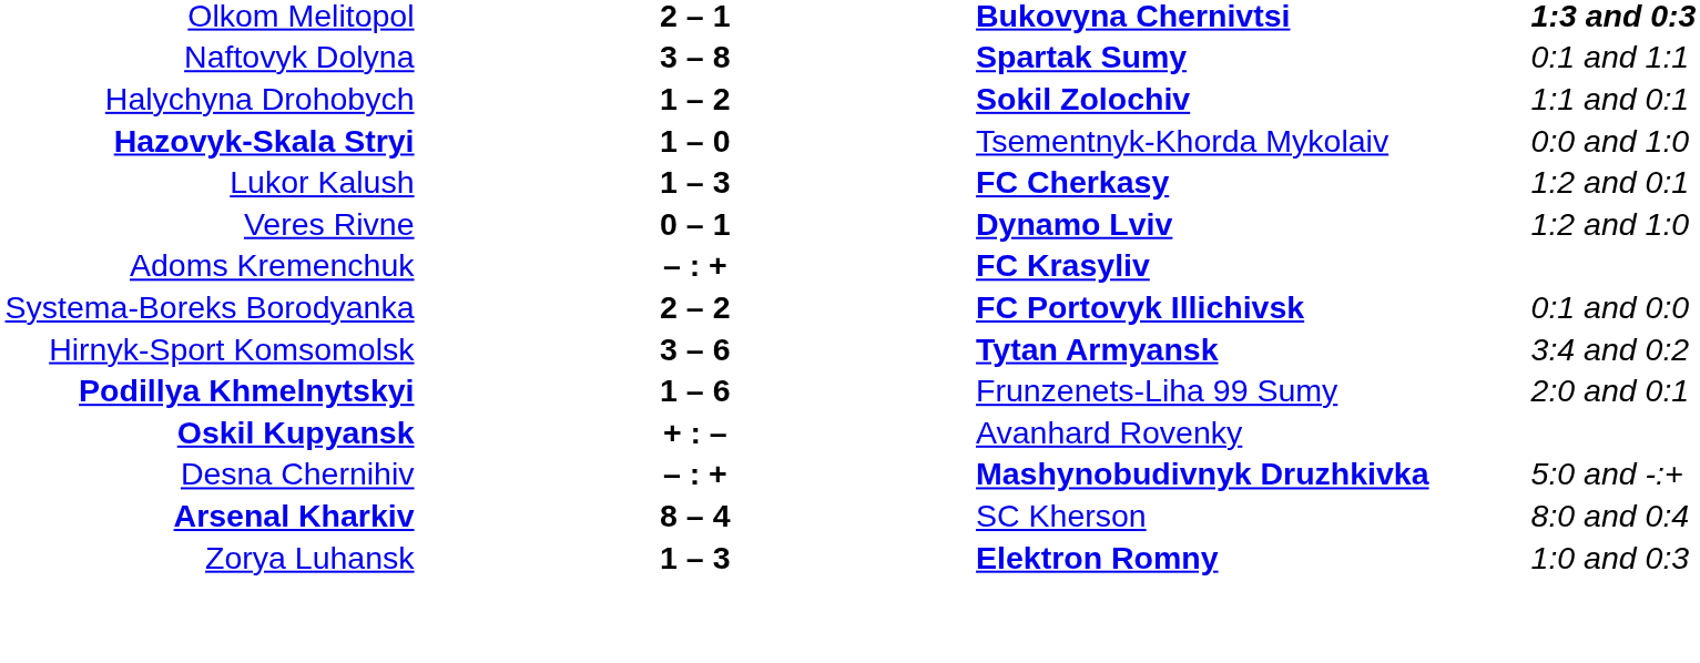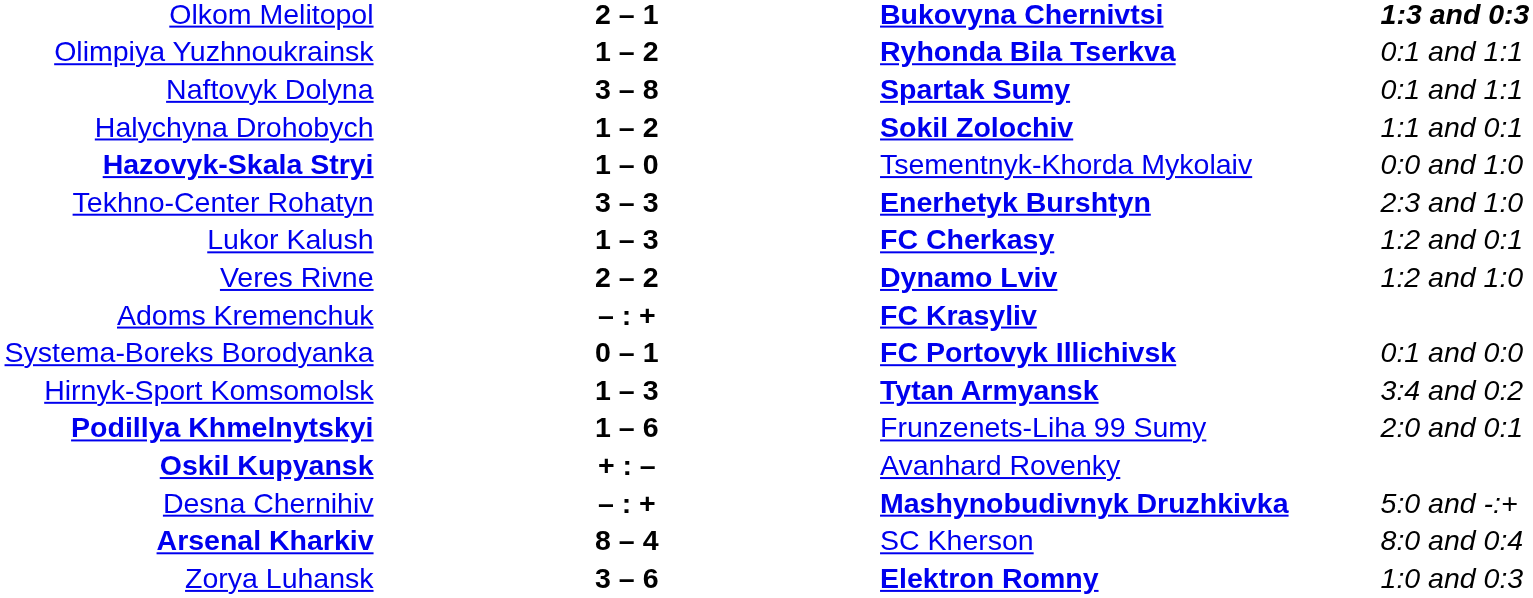 <table width=100% cellspacing=1>
 <tr>
 <th width=20%></th>
 <th width=20%></th>
 <th width=20%></th>
 <th></th>
 </tr>
 <tr style=font-size:90%>
 <td align=right><a href='#'>Olkom Melitopol</a></td>
 <td align=center><strong>2 – 1</strong></td>
 <td><strong><a href='#'>Bukovyna Chernivtsi</a></strong></td>
 <td><strong><em>1:3 and 0:3</em></strong></td>
+</tr>
+<tr style=font-size:90%>
+<td align=right><a href='#'>Olimpiya Yuzhnoukrainsk</a></td>
+<td align=center><strong>1 – 2</strong></td>
+<td><strong><a href='#'>Ryhonda Bila Tserkva</a></strong></td>
+<td><em>0:1 and 1:1</em></td>
 </tr>
 <tr style=font-size:90%>
 <td align=right><a href='#'>Naftovyk Dolyna</a></td>
 <td align=center><strong>3 – 8</strong></td>
 <td><strong><a href='#'>Spartak Sumy</a></strong></td>
 <td><em>0:1 and 1:1</em></td>
 </tr>
 <tr style=font-size:90%>
 <td align=right><a href='#'>Halychyna Drohobych</a></td>
 <td align=center><strong>1 – 2</strong></td>
 <td><strong><a href='#'>Sokil Zolochiv</a></strong></td>
 <td><em>1:1 and 0:1</em></td>
 </tr>
 <tr style=font-size:90%>
 <td align=right><strong><a href='#'>Hazovyk-Skala Stryi</a></strong></td>
 <td align=center><strong>1 – 0</strong></td>
 <td><a href='#'>Tsementnyk-Khorda Mykolaiv</a></td>
 <td><em>0:0 and 1:0</em></td>
 </tr>
 <tr style=font-size:90%>
+<td align=right><a href='#'>Tekhno-Center Rohatyn</a></td>
+<td align=center><strong>3 – 3</strong></td>
+<td><strong><a href='#'>Enerhetyk Burshtyn</a></strong></td>
+<td><em>2:3 and 1:0</em></td>
+</tr>
+<tr style=font-size:90%>
 <td align=right><a href='#'>Lukor Kalush</a></td>
 <td align=center><strong>1 – 3</strong></td>
 <td><strong><a href='#'>FC Cherkasy</a></strong></td>
 <td><em>1:2 and 0:1</em></td>
 </tr>
 <tr style=font-size:90%>
 <td align=right><a href='#'>Veres Rivne</a></td>
-<td align=center><strong>0 – 1</strong></td>
+<td align=center><strong>2 – 2</strong></td>
 <td><strong><a href='#'>Dynamo Lviv</a></strong></td>
 <td><em>1:2 and 1:0</em></td>
 </tr>
 <tr style=font-size:90%>
 <td align=right><a href='#'>Adoms Kremenchuk</a></td>
 <td align=center><strong>– : +</strong></td>
 <td><strong><a href='#'>FC Krasyliv</a></strong></td>
 <td></td>
 </tr>
 <tr style=font-size:90%>
 <td align=right><a href='#'>Systema-Boreks Borodyanka</a></td>
-<td align=center><strong>2 – 2</strong></td>
+<td align=center><strong>0 – 1</strong></td>
 <td><strong><a href='#'>FC Portovyk Illichivsk</a></strong></td>
 <td><em>0:1 and 0:0</em></td>
 </tr>
 <tr style=font-size:90%>
 <td align=right><a href='#'>Hirnyk-Sport Komsomolsk</a></td>
-<td align=center><strong>3 – 6</strong></td>
+<td align=center><strong>1 – 3</strong></td>
 <td><strong><a href='#'>Tytan Armyansk</a></strong></td>
 <td><em>3:4 and 0:2</em></td>
 </tr>
 <tr style=font-size:90%>
 <td align=right><strong><a href='#'>Podillya Khmelnytskyi</a></strong></td>
 <td align=center><strong>1 – 6</strong></td>
 <td><a href='#'>Frunzenets-Liha 99 Sumy</a></td>
 <td><em>2:0 and 0:1</em></td>
 </tr>
 <tr style=font-size:90%>
 <td align=right><strong><a href='#'>Oskil Kupyansk</a></strong></td>
 <td align=center><strong>+ : –</strong></td>
 <td><a href='#'>Avanhard Rovenky</a></td>
 <td></td>
 </tr>
 <tr style=font-size:90%>
 <td align=right><a href='#'>Desna Chernihiv</a></td>
 <td align=center><strong>– : +</strong></td>
 <td><strong><a href='#'>Mashynobudivnyk Druzhkivka</a></strong></td>
 <td><em>5:0 and -:+</em></td>
 </tr>
 <tr style=font-size:90%>
 <td align=right><strong><a href='#'>Arsenal Kharkiv</a></strong></td>
 <td align=center><strong>8 – 4</strong></td>
 <td><a href='#'>SC Kherson</a></td>
 <td><em>8:0 and 0:4</em></td>
 </tr>
 <tr style=font-size:90%>
 <td align=right><a href='#'>Zorya Luhansk</a></td>
-<td align=center><strong>1 – 3</strong></td>
+<td align=center><strong>3 – 6</strong></td>
 <td><strong><a href='#'>Elektron Romny</a></strong></td>
 <td><em>1:0 and 0:3</em></td>
 </tr>
 </table>
